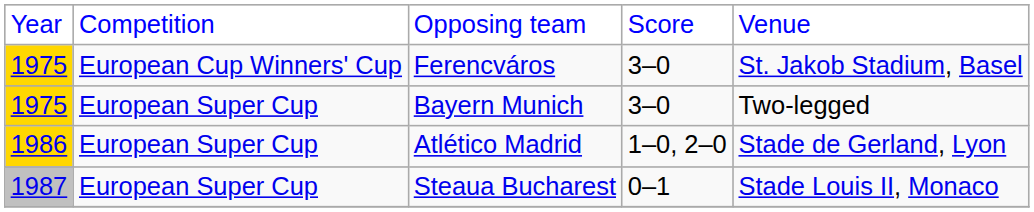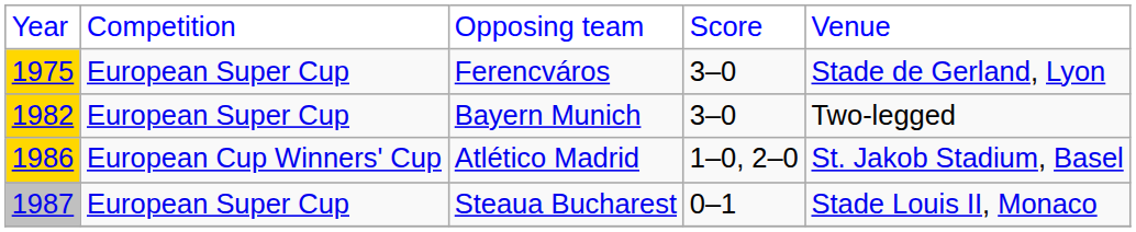 <table class="wikitable">
 <tr>
 <td style="background:white;color:blue">Year</td>
 <td style="background:white;color:blue">Competition</td>
 <td style="background:white;color:blue">Opposing team</td>
 <td style="background:white;color:blue">Score</td>
 <td style="background:white;color:blue">Venue</td>
 </tr>
 <tr>
 <td bgcolor=Gold><a href='#'>1975</a></td>
-<td><a href='#'>European Cup Winners' Cup</a></td>
+<td><a href='#'>European Super Cup</a></td>
 <td> <a href='#'>Ferencváros</a></td>
 <td>3–0</td>
-<td> <a href='#'>St. Jakob Stadium</a>, <a href='#'>Basel</a></td>
+<td> <a href='#'>Stade de Gerland</a>, <a href='#'>Lyon</a></td>
 </tr>
 <tr>
-<td bgcolor=Gold><a href='#'>1975</a></td>
+<td bgcolor=Gold><a href='#'>1982</a></td>
 <td><a href='#'>European Super Cup</a></td>
 <td> <a href='#'>Bayern Munich</a></td>
 <td>3–0</td>
 <td>Two-legged</td>
 </tr>
 <tr>
 <td bgcolor=Gold><a href='#'>1986</a></td>
-<td><a href='#'>European Super Cup</a></td>
+<td><a href='#'>European Cup Winners' Cup</a></td>
 <td> <a href='#'>Atlético Madrid</a></td>
 <td>1–0, 2–0</td>
-<td> <a href='#'>Stade de Gerland</a>, <a href='#'>Lyon</a></td>
+<td> <a href='#'>St. Jakob Stadium</a>, <a href='#'>Basel</a></td>
 </tr>
 <tr>
 <td bgcolor=Silver><a href='#'>1987</a></td>
 <td><a href='#'>European Super Cup</a></td>
 <td> <a href='#'>Steaua Bucharest</a></td>
 <td>0–1</td>
 <td> <a href='#'>Stade Louis II</a>, <a href='#'>Monaco</a></td>
 </tr>
 <tr>
 </tr>
 </table>
